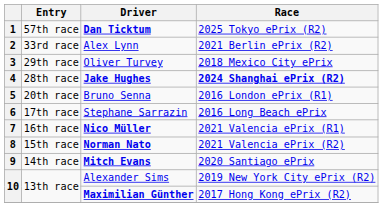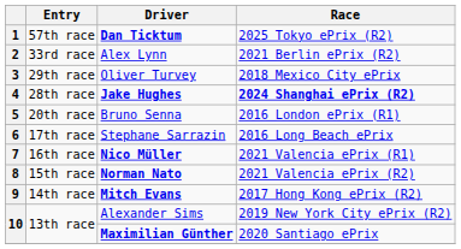 <table class="wikitable" style="text-align:center">
 <tr>
 <th></th>
 <th>Entry</th>
 <th>Driver</th>
 <th>Race</th>
 </tr>
 <tr>
 <th>1</th>
 <td>57th race</td>
 <td align=left> <strong><a href='#'>Dan Ticktum</a></strong></td>
 <td align=left><a href='#'>2025 Tokyo ePrix (R2)</a></td>
 </tr>
 <tr>
 <th>2</th>
 <td>33rd race</td>
 <td align=left> <a href='#'>Alex Lynn</a></td>
 <td align=left><a href='#'>2021 Berlin ePrix (R2)</a></td>
 </tr>
 <tr>
 <th>3</th>
 <td>29th race</td>
 <td align=left> <a href='#'>Oliver Turvey</a></td>
 <td align=left><a href='#'>2018 Mexico City ePrix</a></td>
 </tr>
 <tr>
 <th>4</th>
 <td>28th race</td>
 <td align=left> <strong><a href='#'>Jake Hughes</a></strong></td>
 <td align=left><strong><a href='#'>2024 Shanghai ePrix (R2)</a></strong></td>
 </tr>
 <tr>
 <th>5</th>
 <td>20th race</td>
 <td align=left> <a href='#'>Bruno Senna</a></td>
 <td align=left><a href='#'>2016 London ePrix (R1)</a></td>
 </tr>
 <tr>
 <th>6</th>
 <td>17th race</td>
 <td align=left> <a href='#'>Stephane Sarrazin</a></td>
 <td align=left><a href='#'>2016 Long Beach ePrix</a></td>
 </tr>
 <tr>
 <th>7</th>
 <td>16th race</td>
 <td align=left> <strong><a href='#'>Nico Müller</a></strong></td>
 <td align=left><a href='#'>2021 Valencia ePrix (R1)</a></td>
 </tr>
 <tr>
 <th>8</th>
 <td>15th race</td>
 <td align=left><strong> <a href='#'>Norman Nato</a></strong></td>
 <td align=left><a href='#'>2021 Valencia ePrix (R2)</a></td>
 </tr>
 <tr>
 <th>9</th>
 <td>14th race</td>
 <td align=left> <strong><a href='#'>Mitch Evans</a></strong></td>
-<td align=left><a href='#'>2020 Santiago ePrix</a></td>
+<td align=left><a href='#'>2017 Hong Kong ePrix (R2)</a></td>
 </tr>
 <tr>
 <th rowspan=2>10</th>
 <td rowspan=2>13th race</td>
 <td align=left> <a href='#'>Alexander Sims</a></td>
 <td align=left><a href='#'>2019 New York City ePrix (R2)</a></td>
 </tr>
 <tr>
 <td align=left> <strong><a href='#'>Maximilian Günther</a></strong></td>
-<td align=left><a href='#'>2017 Hong Kong ePrix (R2)</a></td>
+<td align=left><a href='#'>2020 Santiago ePrix</a></td>
 </tr>
 <tr>
 </tr>
 </table>
